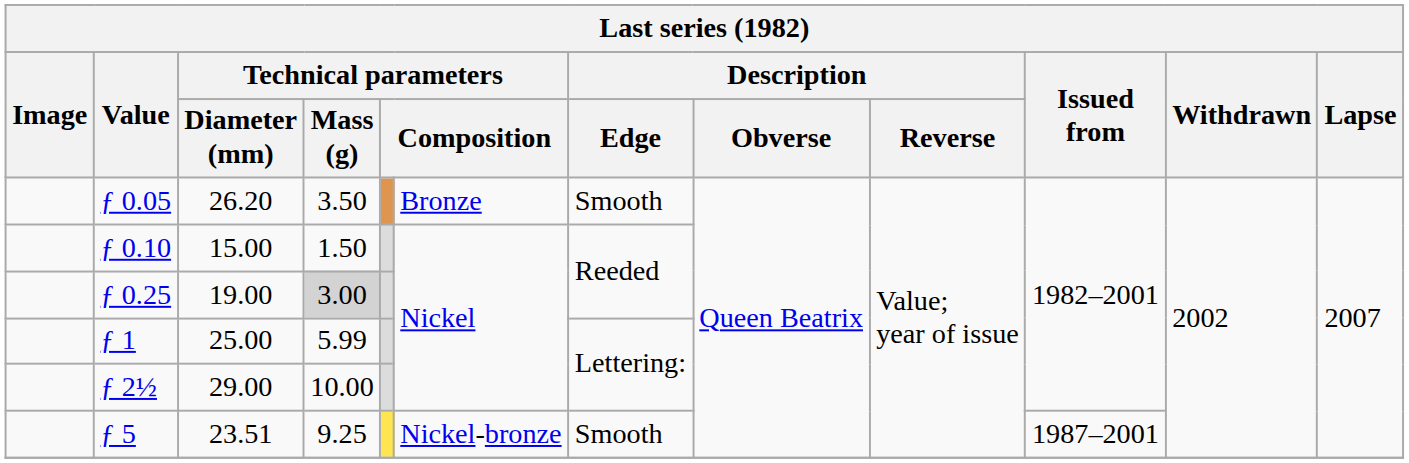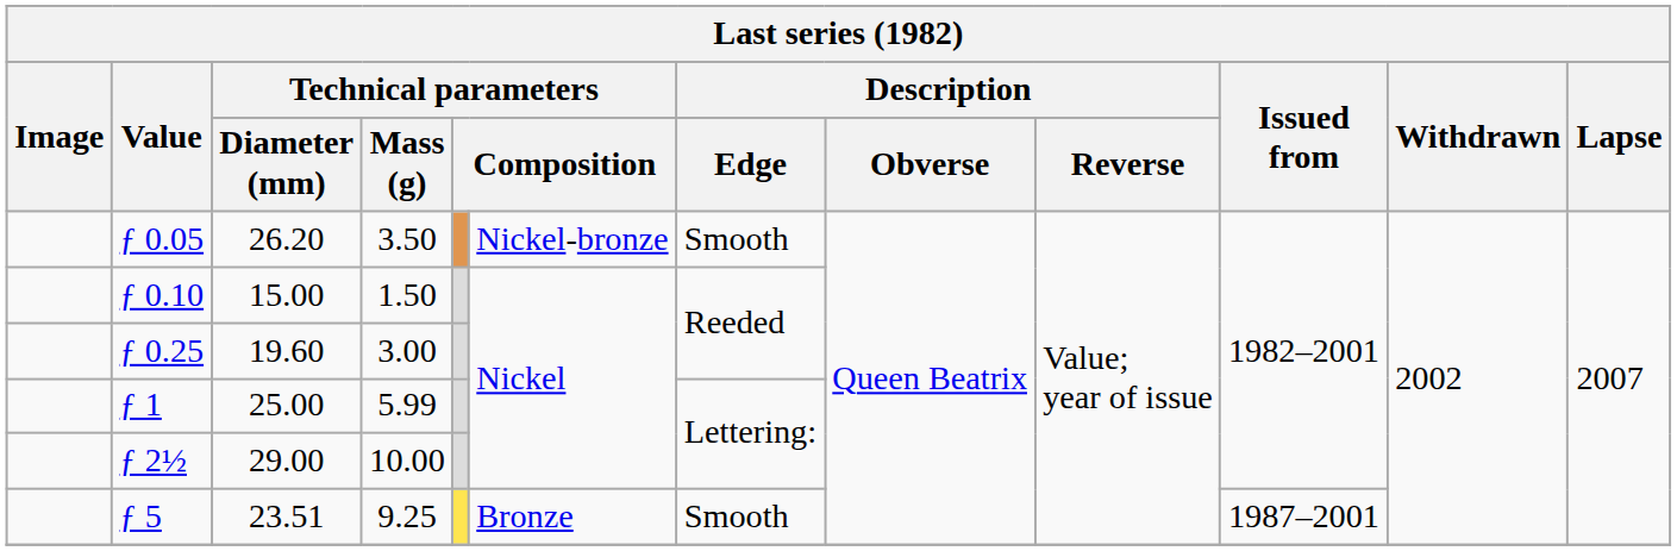 <table class="wikitable" style="margin:auto; font-size:90%; border-width:1px;">
 <tr>
 <th colspan="12">Last series (1982)<br></th>
 </tr>
 <tr>
 <th rowspan=2>Image</th>
 <th rowspan=2>Value</th>
 <th colspan=4>Technical parameters</th>
 <th colspan=3>Description</th>
 <th rowspan=2>Issued<br>from</th>
 <th rowspan=2>Withdrawn</th>
 <th rowspan=2>Lapse</th>
 </tr>
 <tr>
 <th>Diameter<br>(mm)</th>
 <th>Mass<br>(g)</th>
 <th colspan=2>Composition</th>
 <th>Edge</th>
 <th>Obverse</th>
 <th>Reverse</th>
 </tr>
 <tr>
 <td></td>
 <td><a href='#'>ƒ 0.05</a></td>
 <td align=center>26.20</td>
 <td align=center>3.50</td>
 <td style="background-color:#e0954f;"></td>
-<td><a href='#'>Bronze</a></td>
+<td><a href='#'>Nickel</a>-<a href='#'>bronze</a></td>
 <td>Smooth</td>
 <td rowspan=6><a href='#'>Queen Beatrix</a></td>
 <td rowspan=6>Value;<br>year of issue</td>
 <td rowspan=5>1982–2001</td>
 <td rowspan=6>2002</td>
 <td rowspan=6>2007</td>
 </tr>
 <tr>
 <td></td>
 <td><a href='#'>ƒ 0.10</a></td>
 <td align=center>15.00</td>
 <td align=center>1.50</td>
 <td style="background-color:#dcdcdc;"></td>
 <td rowspan=4><a href='#'>Nickel</a></td>
 <td rowspan=2>Reeded</td>
 </tr>
 <tr>
 <td></td>
 <td><a href='#'>ƒ 0.25</a></td>
-<td align=center>19.00</td>
-<td align=center style="background: lightgrey;">3.00</td>
+<td align=center>19.60</td>
+<td align=center>3.00</td>
 <td style="background-color:#dcdcdc;"></td>
 </tr>
 <tr>
 <td></td>
 <td><a href='#'>ƒ 1</a></td>
 <td align=center>25.00</td>
 <td align=center>5.99</td>
 <td style="background-color:#dcdcdc;"></td>
 <td rowspan=2>Lettering:<br></td>
 </tr>
 <tr>
 <td></td>
 <td><a href='#'>ƒ 2½</a></td>
 <td align=center>29.00</td>
 <td align=center>10.00</td>
 <td style="background-color:#dcdcdc;"></td>
 </tr>
 <tr>
 <td></td>
 <td><a href='#'>ƒ 5</a></td>
 <td align=center>23.51</td>
 <td align=center>9.25</td>
 <td style="background-color:#ffe550;"></td>
-<td><a href='#'>Nickel</a>-<a href='#'>bronze</a></td>
+<td><a href='#'>Bronze</a></td>
 <td>Smooth</td>
 <td>1987–2001</td>
 </tr>
 <tr>
 </tr>
 </table>
